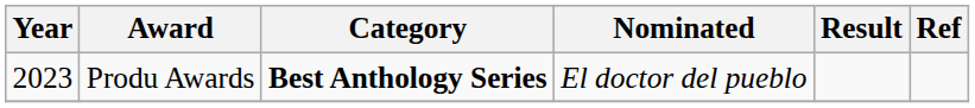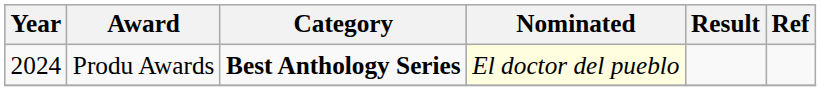 <table class="wikitable plainrowheaders">
 <tr>
 <th scope="col">Year</th>
 <th scope="col">Award</th>
 <th scope="col">Category</th>
 <th scope="col">Nominated</th>
 <th scope="col">Result</th>
 <th scope="col">Ref</th>
 </tr>
 <tr>
-<td>2023</td>
+<td>2024</td>
 <td>Produ Awards</td>
 <td><strong>Best Anthology Series</strong></td>
-<td><em>El doctor del pueblo</em></td>
+<td style="background: lightyellow;"><em>El doctor del pueblo</em></td>
 <td></td>
 <td align="center"></td>
 </tr>
 <tr>
 </tr>
 </table>
